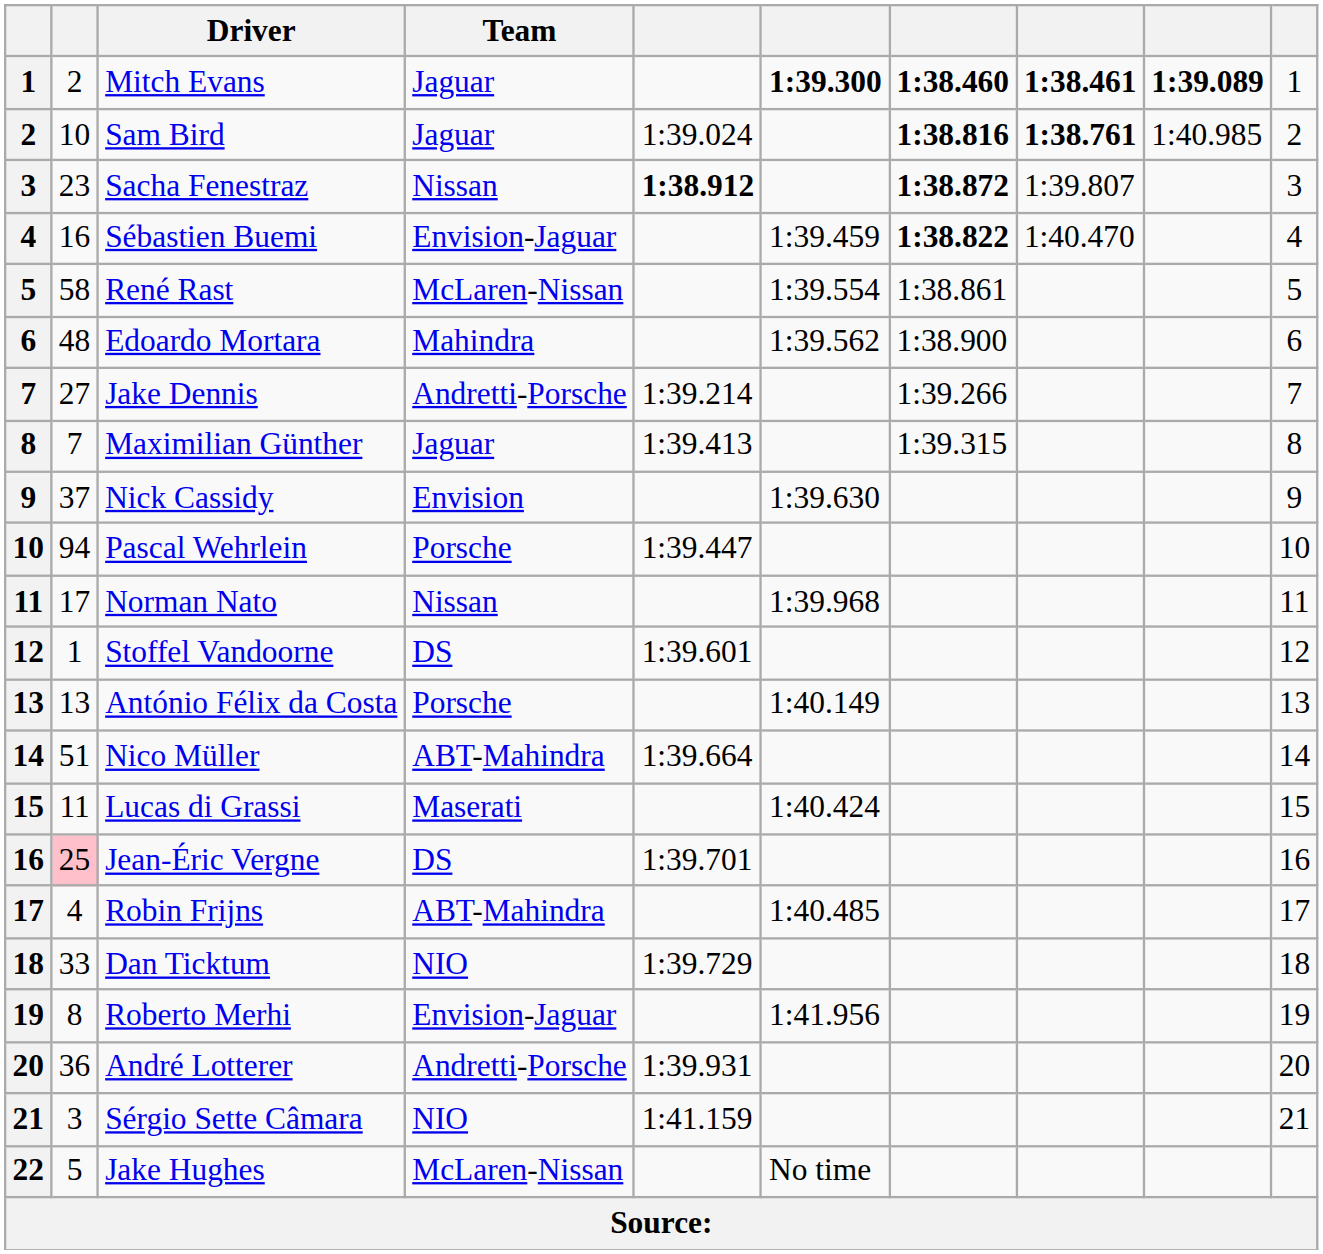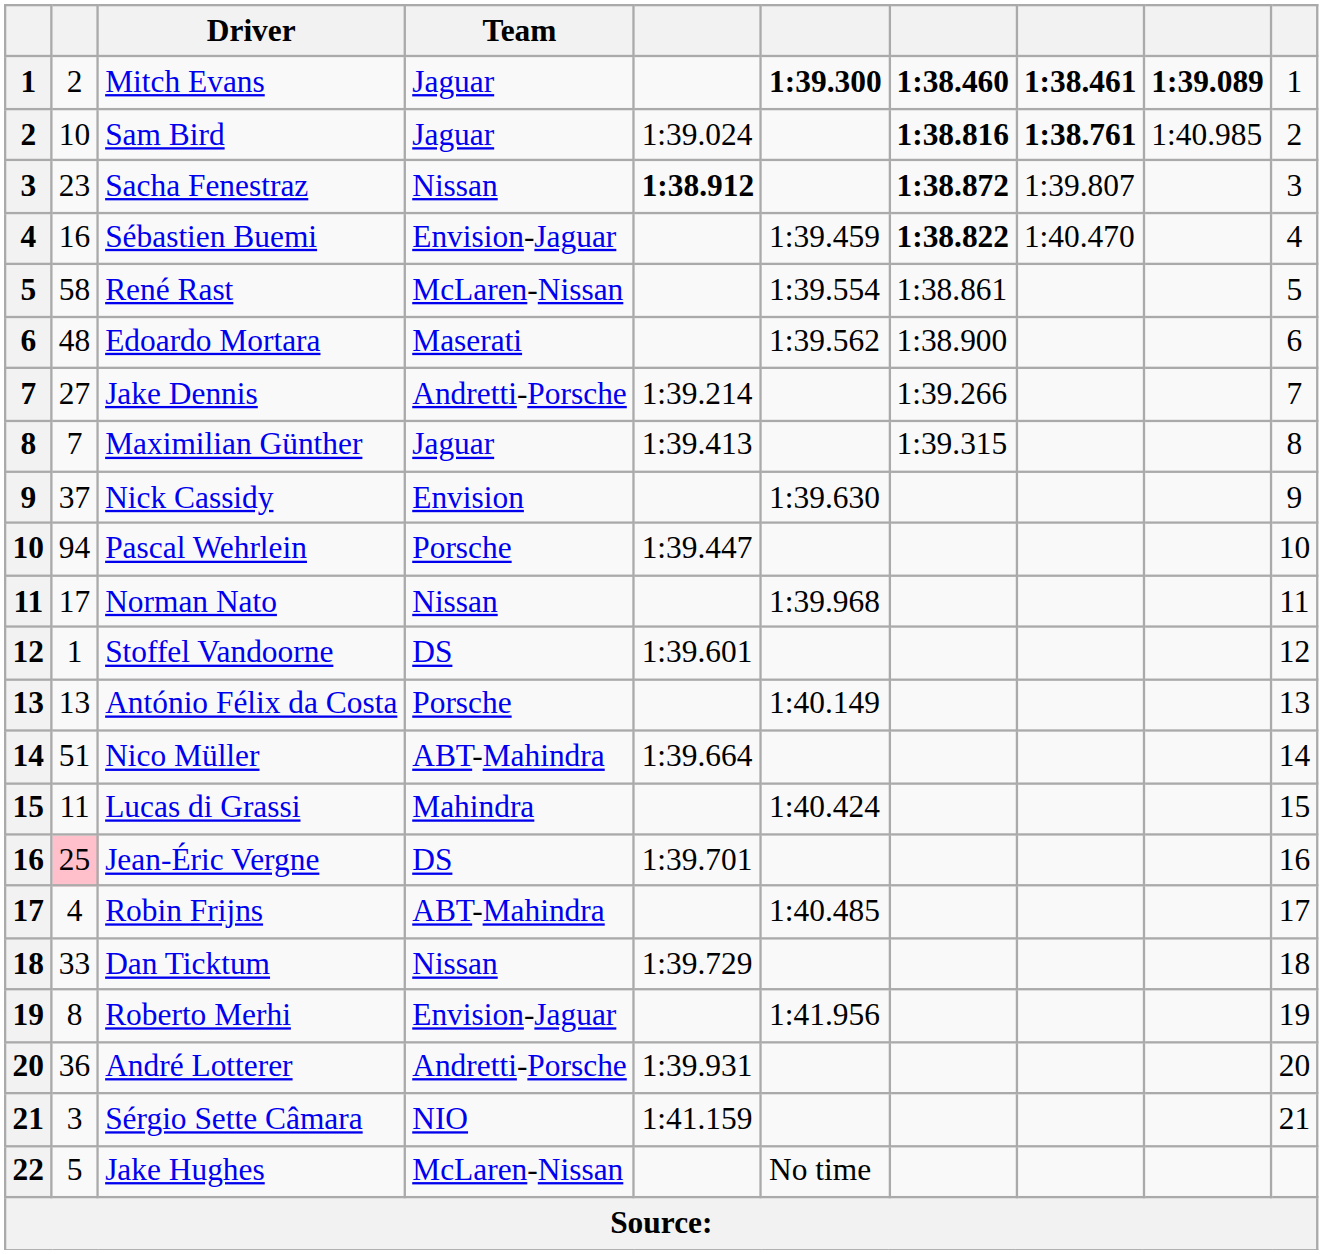 <table class="wikitable sortable" style="font-size: 85%">
 <tr>
 <th scope="col"></th>
 <th scope="col"></th>
 <th scope="col">Driver</th>
 <th scope="col">Team</th>
 <th scope="col"></th>
 <th scope="col"></th>
 <th scope="col"></th>
 <th scope="col"></th>
 <th scope="col"></th>
 <th scope="col"></th>
 </tr>
 <tr>
 <th scope="row">1</th>
 <td align="center">2</td>
 <td data-sort-value=""> <a href='#'>Mitch Evans</a></td>
 <td><a href='#'>Jaguar</a></td>
 <td></td>
 <td><strong>1:39.300</strong></td>
 <td><strong>1:38.460</strong></td>
 <td><strong>1:38.461</strong></td>
 <td><strong>1:39.089</strong></td>
 <td align="center">1</td>
 </tr>
 <tr>
 <th scope="row">2</th>
 <td align="center">10</td>
 <td data-sort-value=""> <a href='#'>Sam Bird</a></td>
 <td><a href='#'>Jaguar</a></td>
 <td>1:39.024</td>
 <td></td>
 <td><strong>1:38.816</strong></td>
 <td><strong>1:38.761</strong></td>
 <td>1:40.985</td>
 <td align="center">2</td>
 </tr>
 <tr>
 <th scope="row">3</th>
 <td align="center">23</td>
 <td data-sort-value=""> <a href='#'>Sacha Fenestraz</a></td>
 <td><a href='#'>Nissan</a></td>
 <td><strong>1:38.912</strong></td>
 <td></td>
 <td><strong>1:38.872</strong></td>
 <td>1:39.807</td>
 <td></td>
 <td align="center">3</td>
 </tr>
 <tr>
 <th scope="row">4</th>
 <td align="center">16</td>
 <td data-sort-value=""> <a href='#'>Sébastien Buemi</a></td>
 <td><a href='#'>Envision</a>-<a href='#'>Jaguar</a></td>
 <td></td>
 <td>1:39.459</td>
 <td><strong>1:38.822</strong></td>
 <td>1:40.470</td>
 <td></td>
 <td align="center">4</td>
 </tr>
 <tr>
 <th scope="row">5</th>
 <td align="center">58</td>
 <td data-sort-value=""> <a href='#'>René Rast</a></td>
 <td><a href='#'>McLaren</a>-<a href='#'>Nissan</a></td>
 <td></td>
 <td>1:39.554</td>
 <td>1:38.861</td>
 <td></td>
 <td></td>
 <td align="center">5</td>
 </tr>
 <tr>
 <th scope="row">6</th>
 <td align="center">48</td>
 <td data-sort-value=""> <a href='#'>Edoardo Mortara</a></td>
-<td><a href='#'>Mahindra</a></td>
+<td><a href='#'>Maserati</a></td>
 <td></td>
 <td>1:39.562</td>
 <td>1:38.900</td>
 <td></td>
 <td></td>
 <td align="center">6</td>
 </tr>
 <tr>
 <th scope="row">7</th>
 <td align="center">27</td>
 <td data-sort-value=""> <a href='#'>Jake Dennis</a></td>
 <td><a href='#'>Andretti</a>-<a href='#'>Porsche</a></td>
 <td>1:39.214</td>
 <td></td>
 <td>1:39.266</td>
 <td></td>
 <td></td>
 <td align="center">7</td>
 </tr>
 <tr>
 <th scope="row">8</th>
 <td align="center">7</td>
 <td data-sort-value=""> <a href='#'>Maximilian Günther</a></td>
 <td><a href='#'>Jaguar</a></td>
 <td>1:39.413</td>
 <td></td>
 <td>1:39.315</td>
 <td></td>
 <td></td>
 <td align="center">8</td>
 </tr>
 <tr>
 <th scope="row">9</th>
 <td align="center">37</td>
 <td data-sort-value=""> <a href='#'>Nick Cassidy</a></td>
 <td><a href='#'>Envision</a></td>
 <td></td>
 <td>1:39.630</td>
 <td></td>
 <td></td>
 <td></td>
 <td align="center">9</td>
 </tr>
 <tr>
 <th scope="row">10</th>
 <td align="center">94</td>
 <td data-sort-value=""> <a href='#'>Pascal Wehrlein</a></td>
 <td><a href='#'>Porsche</a></td>
 <td>1:39.447</td>
 <td></td>
 <td></td>
 <td></td>
 <td></td>
 <td align="center">10</td>
 </tr>
 <tr>
 <th scope="row">11</th>
 <td align="center">17</td>
 <td data-sort-value=""> <a href='#'>Norman Nato</a></td>
 <td><a href='#'>Nissan</a></td>
 <td></td>
 <td>1:39.968</td>
 <td></td>
 <td></td>
 <td></td>
 <td align="center">11</td>
 </tr>
 <tr>
 <th scope="row">12</th>
 <td align="center">1</td>
 <td data-sort-value=""> <a href='#'>Stoffel Vandoorne</a></td>
 <td><a href='#'>DS</a></td>
 <td>1:39.601</td>
 <td></td>
 <td></td>
 <td></td>
 <td></td>
 <td align="center">12</td>
 </tr>
 <tr>
 <th scope="row">13</th>
 <td align="center">13</td>
 <td data-sort-value=""> <a href='#'>António Félix da Costa</a></td>
 <td><a href='#'>Porsche</a></td>
 <td></td>
 <td>1:40.149</td>
 <td></td>
 <td></td>
 <td></td>
 <td align="center">13</td>
 </tr>
 <tr>
 <th scope="row">14</th>
 <td align="center">51</td>
 <td data-sort-value=""> <a href='#'>Nico Müller</a></td>
 <td><a href='#'>ABT</a>-<a href='#'>Mahindra</a></td>
 <td>1:39.664</td>
 <td></td>
 <td></td>
 <td></td>
 <td></td>
 <td align="center">14</td>
 </tr>
 <tr>
 <th scope="row">15</th>
 <td align="center">11</td>
 <td data-sort-value=""> <a href='#'>Lucas di Grassi</a></td>
-<td><a href='#'>Maserati</a></td>
+<td><a href='#'>Mahindra</a></td>
 <td></td>
 <td>1:40.424</td>
 <td></td>
 <td></td>
 <td></td>
 <td align="center">15</td>
 </tr>
 <tr>
 <th scope="row">16</th>
 <td align="center" style="background: pink;">25</td>
 <td data-sort-value=""> <a href='#'>Jean-Éric Vergne</a></td>
 <td><a href='#'>DS</a></td>
 <td>1:39.701</td>
 <td></td>
 <td></td>
 <td></td>
 <td></td>
 <td align="center">16</td>
 </tr>
 <tr>
 <th scope="row">17</th>
 <td align="center">4</td>
 <td data-sort-value=""> <a href='#'>Robin Frijns</a></td>
 <td><a href='#'>ABT</a>-<a href='#'>Mahindra</a></td>
 <td></td>
 <td>1:40.485</td>
 <td></td>
 <td></td>
 <td></td>
 <td align="center">17</td>
 </tr>
 <tr>
 <th scope="row">18</th>
 <td align="center">33</td>
 <td data-sort-value=""> <a href='#'>Dan Ticktum</a></td>
-<td><a href='#'>NIO</a></td>
+<td><a href='#'>Nissan</a></td>
 <td>1:39.729</td>
 <td></td>
 <td></td>
 <td></td>
 <td></td>
 <td align="center">18</td>
 </tr>
 <tr>
 <th scope="row">19</th>
 <td align="center">8</td>
 <td data-sort-value=""> <a href='#'>Roberto Merhi</a></td>
 <td><a href='#'>Envision</a>-<a href='#'>Jaguar</a></td>
 <td></td>
 <td>1:41.956</td>
 <td></td>
 <td></td>
 <td></td>
 <td align="center">19</td>
 </tr>
 <tr>
 <th scope="row">20</th>
 <td align="center">36</td>
 <td data-sort-value=""> <a href='#'>André Lotterer</a></td>
 <td><a href='#'>Andretti</a>-<a href='#'>Porsche</a></td>
 <td>1:39.931</td>
 <td></td>
 <td></td>
 <td></td>
 <td></td>
 <td align="center">20</td>
 </tr>
 <tr>
 <th scope="row">21</th>
 <td align="center">3</td>
 <td data-sort-value=""> <a href='#'>Sérgio Sette Câmara</a></td>
 <td><a href='#'>NIO</a></td>
 <td>1:41.159</td>
 <td></td>
 <td></td>
 <td></td>
 <td></td>
 <td align="center">21</td>
 </tr>
 <tr>
 <th scope="row">22</th>
 <td align="center">5</td>
 <td data-sort-value=""> <a href='#'>Jake Hughes</a></td>
 <td><a href='#'>McLaren</a>-<a href='#'>Nissan</a></td>
 <td></td>
 <td>No time</td>
 <td></td>
 <td></td>
 <td></td>
 <td align="center"></td>
 </tr>
 <tr>
 <th colspan="10">Source:</th>
 </tr>
 </table>
